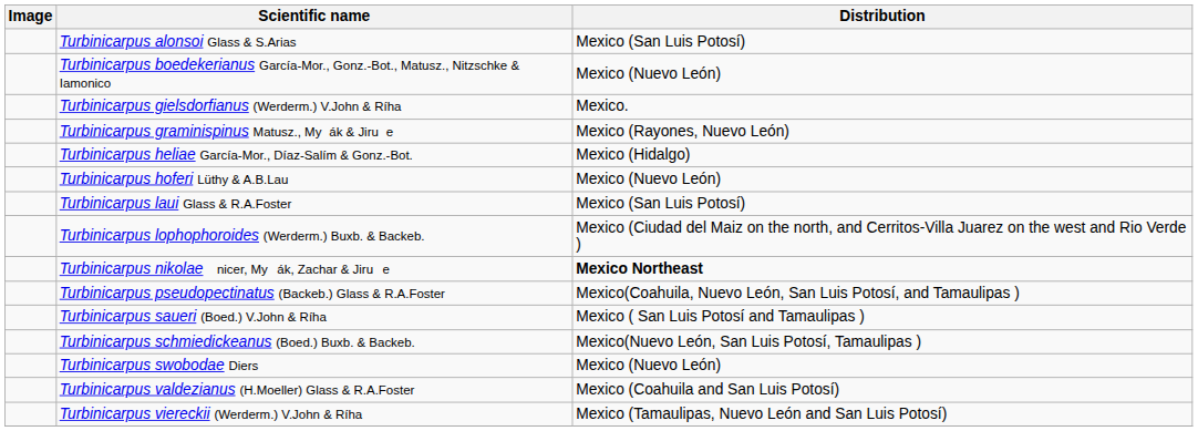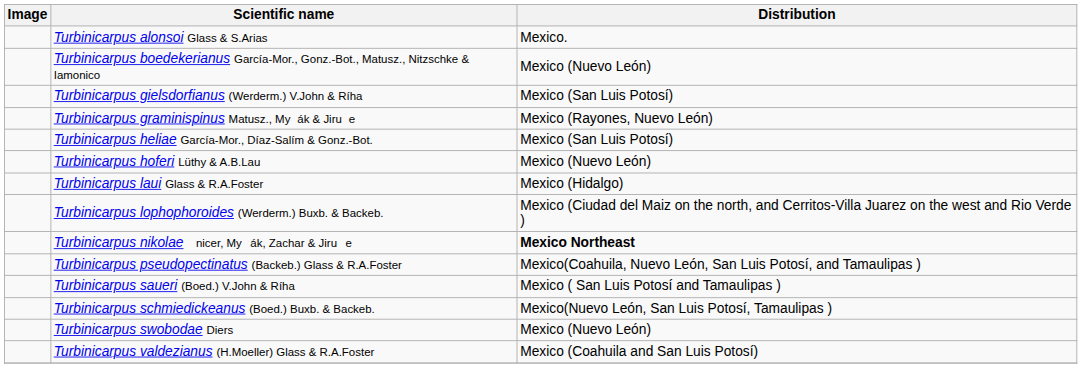 <table class="wikitable ">
 <tr>
 <th>Image</th>
 <th>Scientific name</th>
 <th>Distribution</th>
 </tr>
 <tr>
 <td></td>
 <td><em><a href='#'>Turbinicarpus alonsoi</a></em> <small>Glass & S.Arias</small></td>
-<td>Mexico (San Luis Potosí)</td>
+<td>Mexico.</td>
 </tr>
 <tr>
 <td></td>
 <td><em><a href='#'>Turbinicarpus boedekerianus</a></em> <small>García-Mor., Gonz.-Bot., Matusz., Nitzschke & Iamonico</small></td>
 <td>Mexico (Nuevo León)</td>
 </tr>
 <tr>
 <td></td>
 <td><em><a href='#'>Turbinicarpus gielsdorfianus</a></em> <small>(Werderm.) V.John & Ríha</small></td>
-<td>Mexico.</td>
+<td>Mexico (San Luis Potosí)</td>
 </tr>
 <tr>
 <td></td>
 <td><em><a href='#'>Turbinicarpus graminispinus</a></em> <small>Matusz., Myák & Jirue</small></td>
 <td>Mexico (Rayones, Nuevo León)</td>
 </tr>
 <tr>
 <td></td>
 <td><em><a href='#'>Turbinicarpus heliae</a></em> <small>García-Mor., Díaz-Salím & Gonz.-Bot.</small></td>
-<td>Mexico (Hidalgo)</td>
+<td>Mexico (San Luis Potosí)</td>
 </tr>
 <tr>
 <td></td>
 <td><em><a href='#'>Turbinicarpus hoferi</a></em> <small>Lüthy & A.B.Lau</small></td>
 <td>Mexico (Nuevo León)</td>
 </tr>
 <tr>
 <td></td>
 <td><em><a href='#'>Turbinicarpus laui</a></em> <small>Glass & R.A.Foster</small></td>
-<td>Mexico (San Luis Potosí)</td>
+<td>Mexico (Hidalgo)</td>
 </tr>
 <tr>
 <td></td>
 <td><em><a href='#'>Turbinicarpus lophophoroides</a></em> <small>(Werderm.) Buxb. & Backeb.</small></td>
 <td>Mexico (Ciudad del Maiz on the north, and Cerritos-Villa Juarez on the west and Rio Verde )</td>
 </tr>
 <tr>
 <td></td>
 <td><em><a href='#'>Turbinicarpus nikolae</a></em> <small>nicer, Myák, Zachar & Jirue</small></td>
 <td><strong>Mexico Northeast</strong></td>
 </tr>
 <tr>
 <td></td>
 <td><em><a href='#'>Turbinicarpus pseudopectinatus</a></em> <small>(Backeb.) Glass & R.A.Foster</small></td>
 <td>Mexico(Coahuila, Nuevo León, San Luis Potosí, and Tamaulipas )</td>
 </tr>
 <tr>
 <td></td>
 <td><em><a href='#'>Turbinicarpus saueri</a></em> <small>(Boed.) V.John & Ríha</small></td>
 <td>Mexico ( San Luis Potosí and Tamaulipas )</td>
 </tr>
 <tr>
 <td></td>
 <td><em><a href='#'>Turbinicarpus schmiedickeanus</a></em> <small>(Boed.) Buxb. & Backeb.</small></td>
 <td>Mexico(Nuevo León, San Luis Potosí, Tamaulipas )</td>
 </tr>
 <tr>
 <td></td>
 <td><em><a href='#'>Turbinicarpus swobodae</a></em> <small>Diers</small></td>
 <td>Mexico (Nuevo León)</td>
 </tr>
 <tr>
 <td></td>
 <td><em><a href='#'>Turbinicarpus valdezianus</a></em> <small>(H.Moeller) Glass & R.A.Foster</small></td>
 <td>Mexico (Coahuila and San Luis Potosí)</td>
 </tr>
 <tr>
-<td></td>
-<td><em><a href='#'>Turbinicarpus viereckii</a></em> <small>(Werderm.) V.John & Ríha</small></td>
-<td>Mexico (Tamaulipas, Nuevo León and San Luis Potosí)</td>
-</tr>
-<tr>
 </tr>
 </table>
